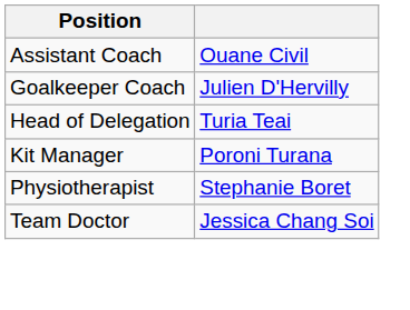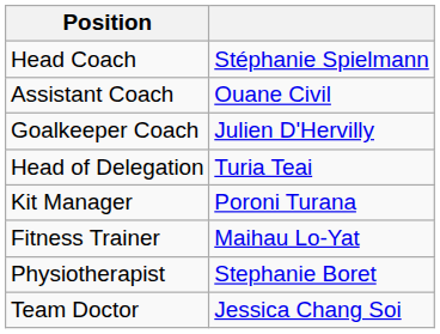 <table class="wikitable">
 <tr>
 <th>Position</th>
 <th></th>
+</tr>
+<tr>
+<td>Head Coach</td>
+<td> <a href='#'>Stéphanie Spielmann</a></td>
 </tr>
 <tr>
 <td>Assistant Coach</td>
 <td> <a href='#'>Ouane Civil</a></td>
 </tr>
 <tr>
 <td>Goalkeeper Coach</td>
 <td> <a href='#'>Julien D'Hervilly</a></td>
 </tr>
 <tr>
 <td>Head of Delegation</td>
 <td> <a href='#'>Turia Teai</a></td>
 </tr>
 <tr>
 <td>Kit Manager</td>
 <td> <a href='#'>Poroni Turana</a></td>
 </tr>
 <tr>
+<td>Fitness Trainer</td>
+<td> <a href='#'>Maihau Lo-Yat</a></td>
+</tr>
+<tr>
 <td>Physiotherapist</td>
 <td> <a href='#'>Stephanie Boret</a></td>
 </tr>
 <tr>
 <td>Team Doctor</td>
 <td> <a href='#'>Jessica Chang Soi</a></td>
 </tr>
 </table>
